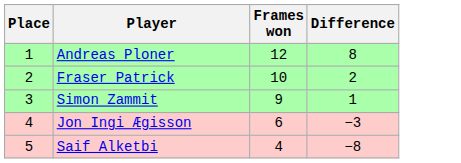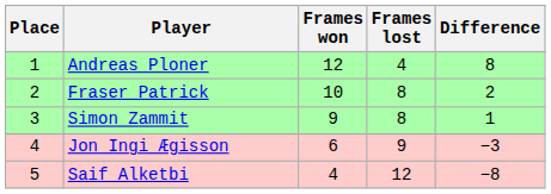 <table class="wikitable sortable" style="text-align: center;">
 <tr>
 <th width=20>Place</th>
 <th width=176>Player</th>
 <th width=20>Frames won</th>
+<th width=20>Frames lost</th>
 <th width=20>Difference</th>
 </tr>
 <tr style="background:#aaffaa;">
 <td>1</td>
 <td style="text-align:left;"> <a href='#'>Andreas Ploner</a></td>
 <td>12</td>
+<td>4</td>
 <td>8</td>
 </tr>
 <tr style="background:#aaffaa;">
 <td>2</td>
 <td style="text-align:left;"> <a href='#'>Fraser Patrick</a></td>
 <td>10</td>
+<td>8</td>
 <td>2</td>
 </tr>
 <tr style="background:#aaffaa;">
 <td>3</td>
 <td style="text-align:left;"> <a href='#'>Simon Zammit</a></td>
 <td>9</td>
+<td>8</td>
 <td>1</td>
 </tr>
 <tr style="background:#fcc;">
 <td>4</td>
 <td style="text-align:left;"> <a href='#'>Jon Ingi Ægisson</a></td>
 <td>6</td>
+<td>9</td>
 <td>−3</td>
 </tr>
 <tr style="background:#fcc;">
 <td>5</td>
 <td style="text-align:left;"> <a href='#'>Saif Alketbi</a></td>
 <td>4</td>
+<td>12</td>
 <td>−8</td>
 </tr>
 </table>
